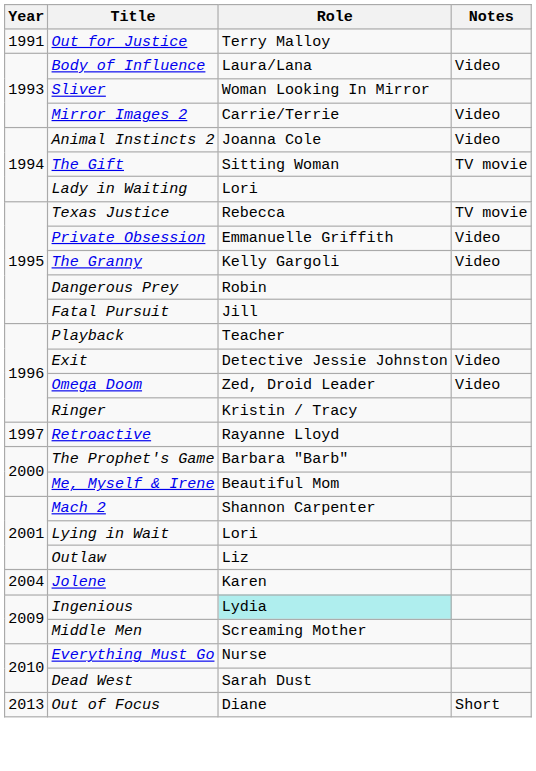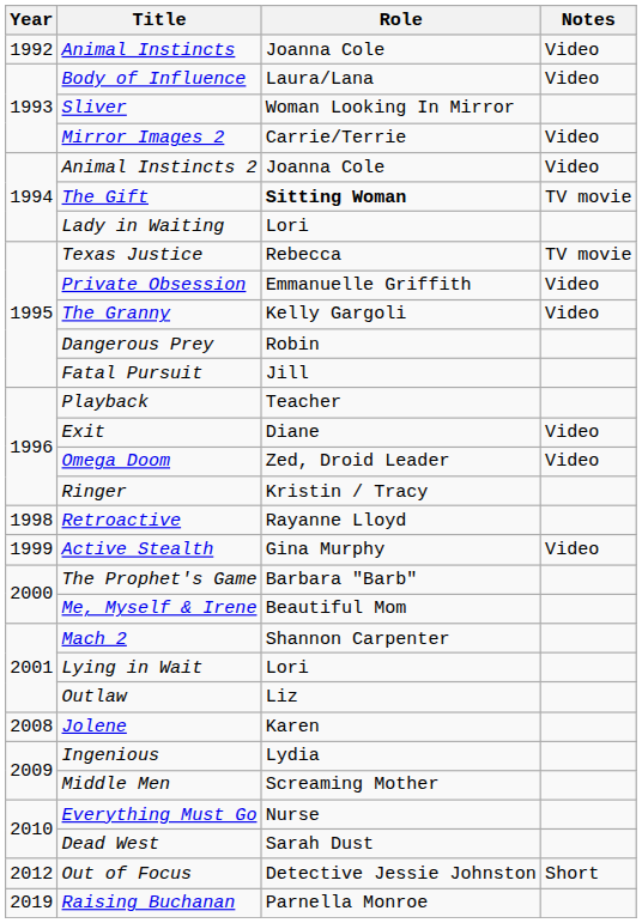 <table class="wikitable sortable">
 <tr>
 <th>Year</th>
 <th>Title</th>
 <th>Role</th>
 <th>Notes</th>
 </tr>
 <tr>
-<td>1991</td>
-<td><em><a href='#'>Out for Justice</a></em></td>
-<td>Terry Malloy</td>
-<td></td>
+<td>1992</td>
+<td><em><a href='#'>Animal Instincts</a></em></td>
+<td>Joanna Cole</td>
+<td>Video</td>
 </tr>
 <tr>
 <td rowspan="3">1993</td>
 <td><em><a href='#'>Body of Influence</a></em></td>
 <td>Laura/Lana</td>
 <td>Video</td>
 </tr>
 <tr>
 <td><em><a href='#'>Sliver</a></em></td>
 <td>Woman Looking In Mirror</td>
 <td></td>
 </tr>
 <tr>
 <td><em><a href='#'>Mirror Images 2</a></em></td>
 <td>Carrie/Terrie</td>
 <td>Video</td>
 </tr>
 <tr>
 <td rowspan="3">1994</td>
 <td><em>Animal Instincts 2</em></td>
 <td>Joanna Cole</td>
 <td>Video</td>
 </tr>
 <tr>
 <td><em><a href='#'>The Gift</a></em></td>
-<td>Sitting Woman</td>
+<td><strong>Sitting Woman</strong></td>
 <td>TV movie</td>
 </tr>
 <tr>
 <td><em>Lady in Waiting</em></td>
 <td>Lori</td>
 <td></td>
 </tr>
 <tr>
 <td rowspan="5">1995</td>
 <td><em>Texas Justice</em></td>
 <td>Rebecca</td>
 <td>TV movie</td>
 </tr>
 <tr>
 <td><em><a href='#'>Private Obsession</a></em></td>
 <td>Emmanuelle Griffith</td>
 <td>Video</td>
 </tr>
 <tr>
 <td><em><a href='#'>The Granny</a></em></td>
 <td>Kelly Gargoli</td>
 <td>Video</td>
 </tr>
 <tr>
 <td><em>Dangerous Prey</em></td>
 <td>Robin</td>
 <td></td>
 </tr>
 <tr>
 <td><em>Fatal Pursuit</em></td>
 <td>Jill</td>
 <td></td>
 </tr>
 <tr>
 <td rowspan="4">1996</td>
 <td><em>Playback</em></td>
 <td>Teacher</td>
 <td></td>
 </tr>
 <tr>
 <td><em>Exit</em></td>
-<td>Detective Jessie Johnston</td>
+<td>Diane</td>
 <td>Video</td>
 </tr>
 <tr>
 <td><em><a href='#'>Omega Doom</a></em></td>
 <td>Zed, Droid Leader</td>
 <td>Video</td>
 </tr>
 <tr>
 <td><em>Ringer</em></td>
 <td>Kristin / Tracy</td>
 <td></td>
 </tr>
 <tr>
-<td>1997</td>
+<td>1998</td>
 <td><em><a href='#'>Retroactive</a></em></td>
 <td>Rayanne Lloyd</td>
 <td></td>
+</tr>
+<tr>
+<td>1999</td>
+<td><em><a href='#'>Active Stealth</a></em></td>
+<td>Gina Murphy</td>
+<td>Video</td>
 </tr>
 <tr>
 <td rowspan="2">2000</td>
 <td><em>The Prophet's Game</em></td>
 <td>Barbara "Barb"</td>
 <td></td>
 </tr>
 <tr>
 <td><em><a href='#'>Me, Myself & Irene</a></em></td>
 <td>Beautiful Mom</td>
 <td></td>
 </tr>
 <tr>
 <td rowspan="3">2001</td>
 <td><em><a href='#'>Mach 2</a></em></td>
 <td>Shannon Carpenter</td>
 <td></td>
 </tr>
 <tr>
 <td><em>Lying in Wait</em></td>
 <td>Lori</td>
 <td></td>
 </tr>
 <tr>
 <td><em>Outlaw</em></td>
 <td>Liz</td>
 <td></td>
 </tr>
 <tr>
-<td>2004</td>
+<td>2008</td>
 <td><em><a href='#'>Jolene</a></em></td>
 <td>Karen</td>
 <td></td>
 </tr>
 <tr>
 <td rowspan="2">2009</td>
 <td><em>Ingenious</em></td>
-<td style="background: paleturquoise;">Lydia</td>
+<td>Lydia</td>
 <td></td>
 </tr>
 <tr>
 <td><em>Middle Men</em></td>
 <td>Screaming Mother</td>
 <td></td>
 </tr>
 <tr>
 <td rowspan="2">2010</td>
 <td><em><a href='#'>Everything Must Go</a></em></td>
 <td>Nurse</td>
 <td></td>
 </tr>
 <tr>
 <td><em>Dead West</em></td>
 <td>Sarah Dust</td>
 <td></td>
 </tr>
 <tr>
-<td>2013</td>
+<td>2012</td>
 <td><em>Out of Focus</em></td>
-<td>Diane</td>
+<td>Detective Jessie Johnston</td>
 <td>Short</td>
 </tr>
+<tr>
+<td>2019</td>
+<td><em><a href='#'>Raising Buchanan</a></em></td>
+<td>Parnella Monroe</td>
+<td></td>
+</tr>
 </table>
